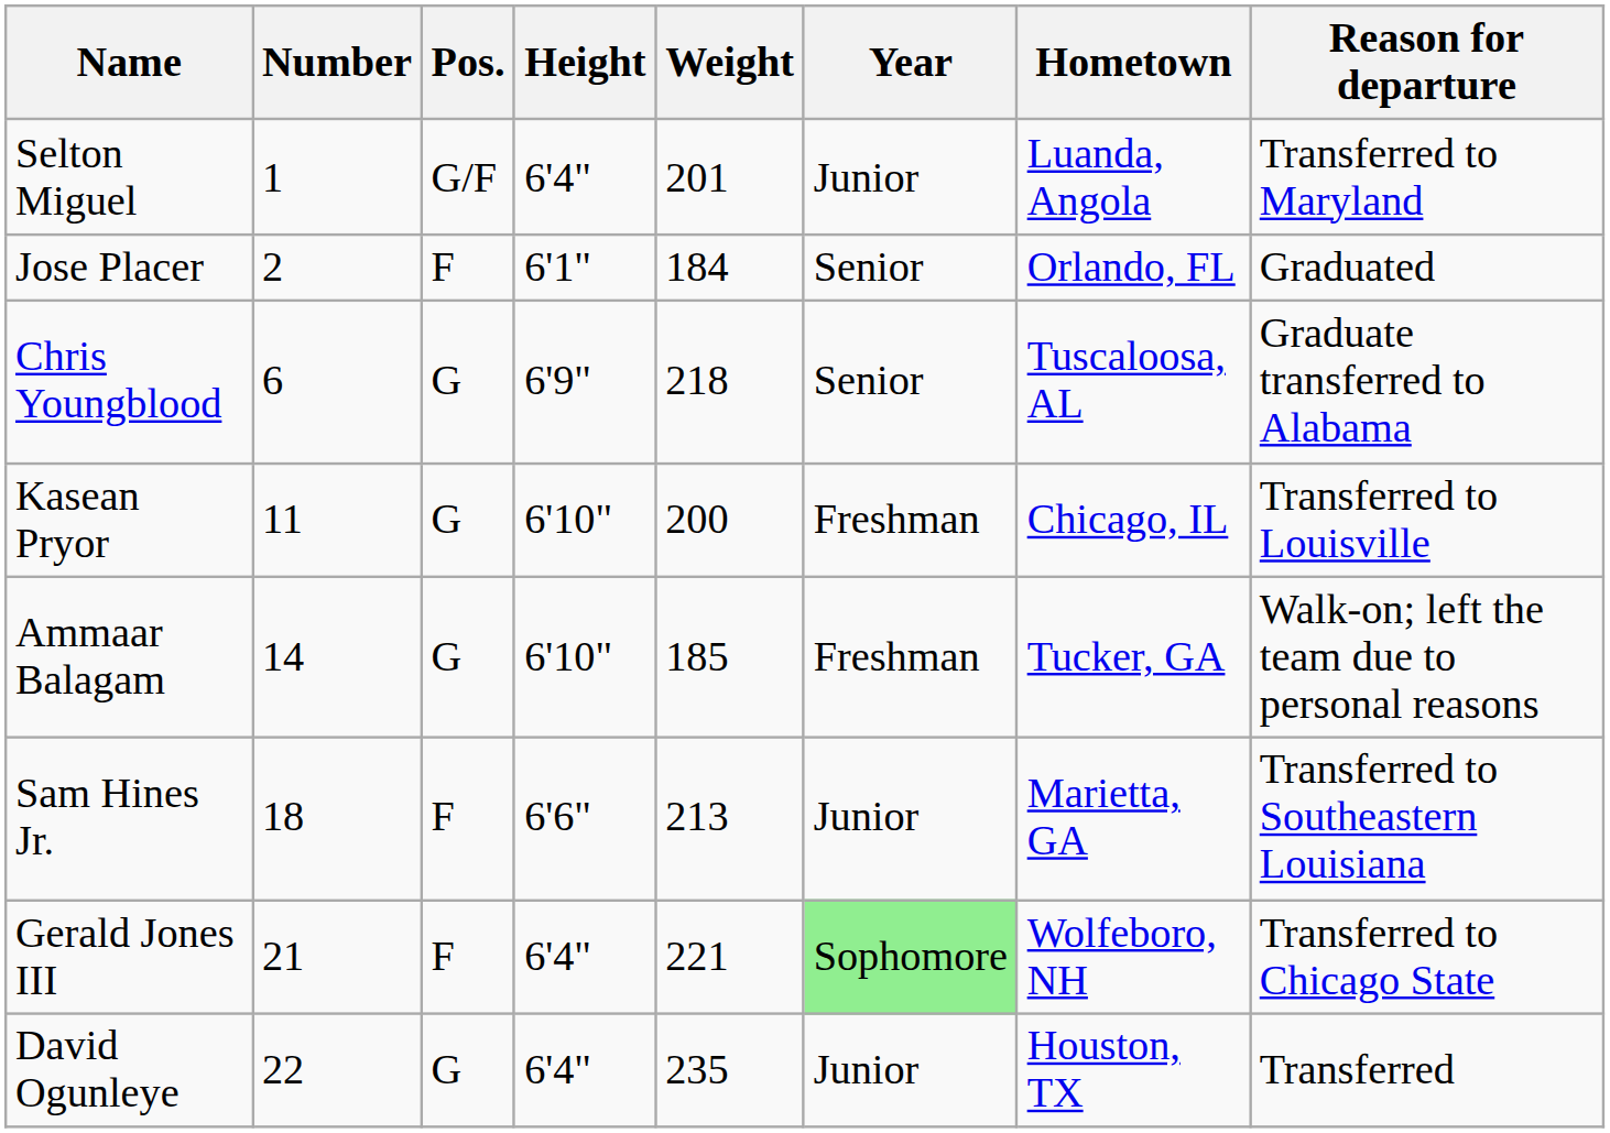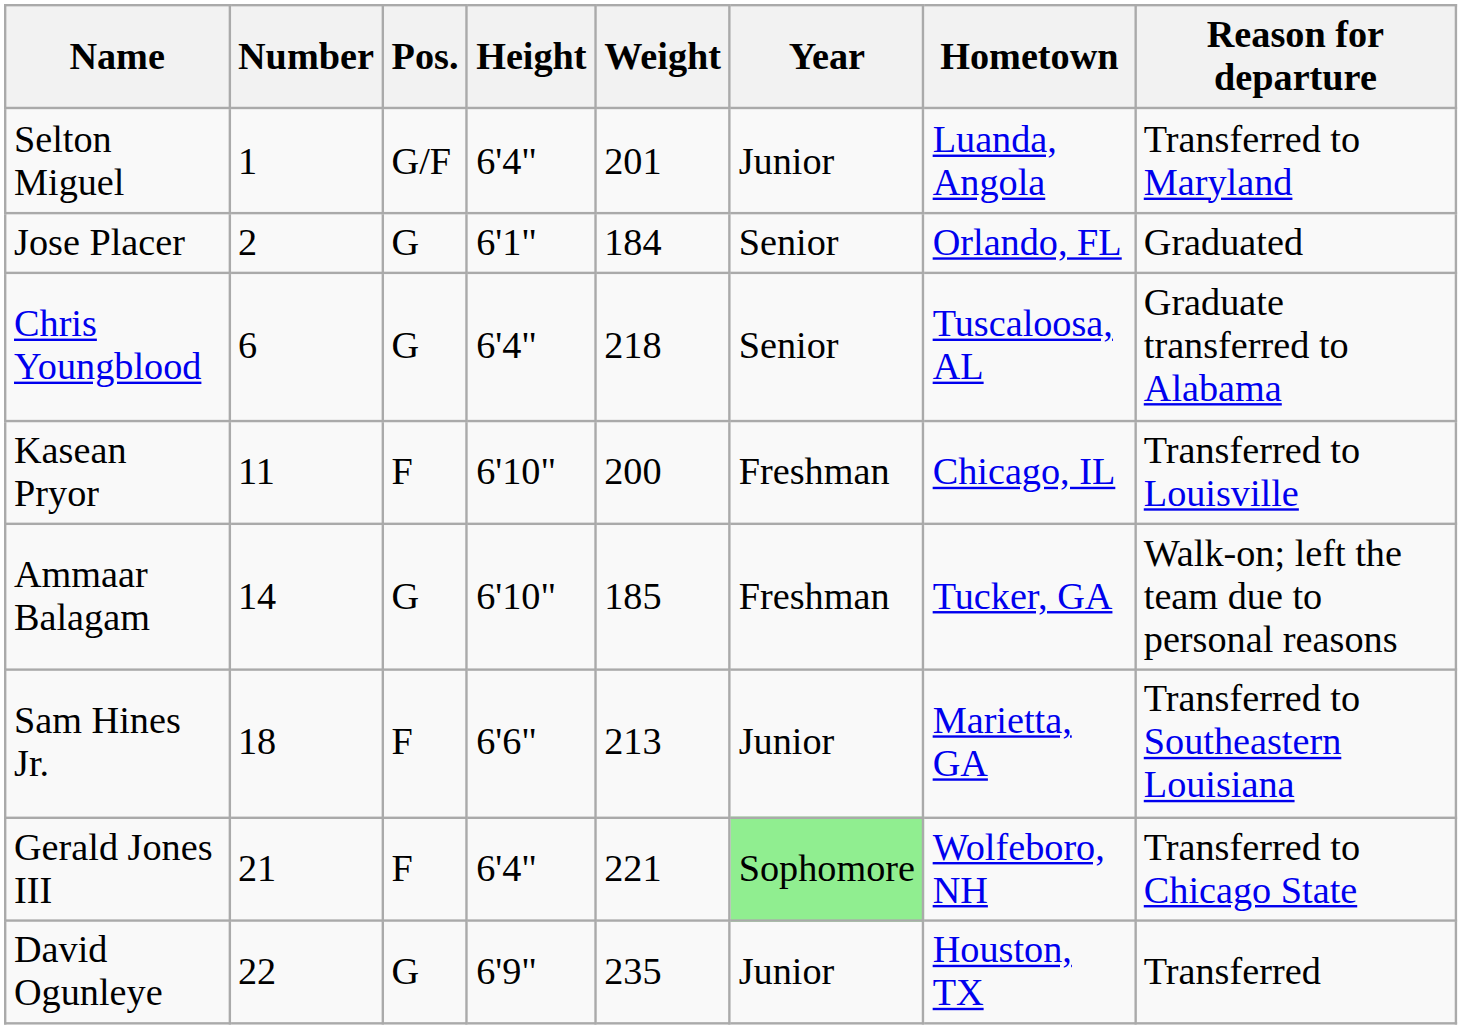 <table class="wikitable sortable" border="1">
 <tr>
 <th>Name</th>
 <th>Number</th>
 <th>Pos.</th>
 <th>Height</th>
 <th>Weight</th>
 <th>Year</th>
 <th>Hometown</th>
 <th class="unsortable">Reason for departure</th>
 </tr>
 <tr>
 <td>Selton Miguel</td>
 <td>1</td>
 <td>G/F</td>
 <td>6'4"</td>
 <td>201</td>
 <td>Junior</td>
 <td><a href='#'>Luanda, Angola</a></td>
 <td>Transferred to <a href='#'>Maryland</a></td>
 </tr>
 <tr>
 <td>Jose Placer</td>
 <td>2</td>
-<td>F</td>
+<td>G</td>
 <td>6'1"</td>
 <td>184</td>
 <td> Senior</td>
 <td><a href='#'>Orlando, FL</a></td>
 <td>Graduated</td>
 </tr>
 <tr>
 <td><a href='#'>Chris Youngblood</a></td>
 <td>6</td>
 <td>G</td>
-<td>6'9"</td>
+<td>6'4"</td>
 <td>218</td>
 <td>Senior</td>
 <td><a href='#'>Tuscaloosa, AL</a></td>
 <td>Graduate transferred to <a href='#'>Alabama</a></td>
 </tr>
 <tr>
 <td>Kasean Pryor</td>
 <td>11</td>
-<td>G</td>
+<td>F</td>
 <td>6'10"</td>
 <td>200</td>
 <td>Freshman</td>
 <td><a href='#'>Chicago, IL</a></td>
 <td>Transferred to <a href='#'>Louisville</a></td>
 </tr>
 <tr>
 <td>Ammaar Balagam</td>
 <td>14</td>
 <td>G</td>
 <td>6'10"</td>
 <td>185</td>
 <td>Freshman</td>
 <td><a href='#'>Tucker, GA</a></td>
 <td>Walk-on; left the team due to personal reasons</td>
 </tr>
 <tr>
 <td>Sam Hines Jr.</td>
 <td>18</td>
 <td>F</td>
 <td>6'6"</td>
 <td>213</td>
 <td>Junior</td>
 <td><a href='#'>Marietta, GA</a></td>
 <td>Transferred to <a href='#'>Southeastern Louisiana</a></td>
 </tr>
 <tr>
 <td>Gerald Jones III</td>
 <td>21</td>
 <td>F</td>
 <td>6'4"</td>
 <td>221</td>
 <td style="background: lightgreen;">Sophomore</td>
 <td><a href='#'>Wolfeboro, NH</a></td>
 <td>Transferred to <a href='#'>Chicago State</a></td>
 </tr>
 <tr>
 <td>David Ogunleye</td>
 <td>22</td>
 <td>G</td>
-<td>6'4"</td>
+<td>6'9"</td>
 <td>235</td>
 <td>Junior</td>
 <td><a href='#'>Houston, TX</a></td>
 <td>Transferred</td>
 </tr>
 </table>
